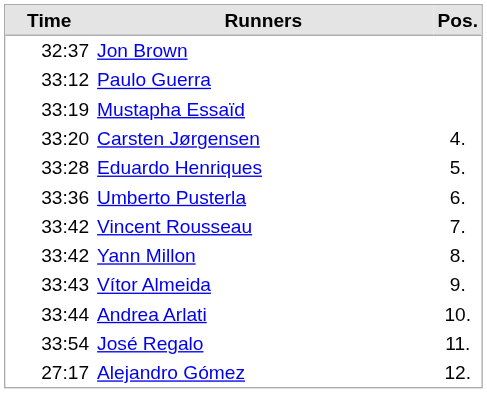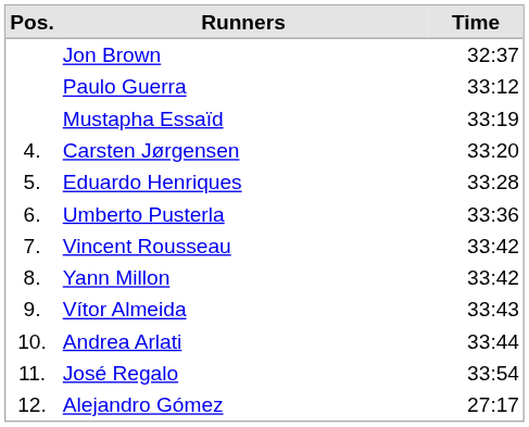 <table cellspacing="0" cellpadding="3" style="border:1px solid #AAAAAA;font-size:90%">
 <tr bgcolor="#E4E4E4">
+<th style="border-bottom:1px solid #AAAAAA" width=10>Pos.</th>
+<th style="border-bottom:1px solid #AAAAAA" width=250>Runners</th>
 <th style="border-bottom:1px solid #AAAAAA" width=60>Time</th>
-<th style="border-bottom:1px solid #AAAAAA" width=250>Runners</th>
-<th style="border-bottom:1px solid #AAAAAA" width=10>Pos.</th>
 </tr>
 <tr align="center">
+<td align="center"></td>
+<td align="left"> <a href='#'>Jon Brown</a></td>
 <td align="right">32:37</td>
-<td align="left"> <a href='#'>Jon Brown</a></td>
-<td align="center"></td>
 </tr>
 <tr align="center">
+<td align="center"></td>
+<td align="left"> <a href='#'>Paulo Guerra</a></td>
 <td align="right">33:12</td>
-<td align="left"> <a href='#'>Paulo Guerra</a></td>
-<td align="center"></td>
 </tr>
 <tr align="center">
+<td align="center"></td>
+<td align="left"> <a href='#'>Mustapha Essaïd</a></td>
 <td align="right">33:19</td>
-<td align="left"> <a href='#'>Mustapha Essaïd</a></td>
-<td align="center"></td>
 </tr>
 <tr align="center">
+<td align="center">4.</td>
+<td align="left"> <a href='#'>Carsten Jørgensen</a></td>
 <td align="right">33:20</td>
-<td align="left"> <a href='#'>Carsten Jørgensen</a></td>
-<td align="center">4.</td>
 </tr>
 <tr align="center">
+<td align="center">5.</td>
+<td align="left"> <a href='#'>Eduardo Henriques</a></td>
 <td align="right">33:28</td>
-<td align="left"> <a href='#'>Eduardo Henriques</a></td>
-<td align="center">5.</td>
 </tr>
 <tr align="center">
+<td align="center">6.</td>
+<td align="left"> <a href='#'>Umberto Pusterla</a></td>
 <td align="right">33:36</td>
-<td align="left"> <a href='#'>Umberto Pusterla</a></td>
-<td align="center">6.</td>
 </tr>
 <tr align="center">
+<td align="center">7.</td>
+<td align="left"> <a href='#'>Vincent Rousseau</a></td>
 <td align="right">33:42</td>
-<td align="left"> <a href='#'>Vincent Rousseau</a></td>
-<td align="center">7.</td>
 </tr>
 <tr align="center">
+<td align="center">8.</td>
+<td align="left"> <a href='#'>Yann Millon</a></td>
 <td align="right">33:42</td>
-<td align="left"> <a href='#'>Yann Millon</a></td>
-<td align="center">8.</td>
 </tr>
 <tr align="center">
+<td align="center">9.</td>
+<td align="left"> <a href='#'>Vítor Almeida</a></td>
 <td align="right">33:43</td>
-<td align="left"> <a href='#'>Vítor Almeida</a></td>
-<td align="center">9.</td>
 </tr>
 <tr align="center">
+<td align="center">10.</td>
+<td align="left"> <a href='#'>Andrea Arlati</a></td>
 <td align="right">33:44</td>
-<td align="left"> <a href='#'>Andrea Arlati</a></td>
-<td align="center">10.</td>
 </tr>
 <tr align="center">
+<td align="center">11.</td>
+<td align="left"> <a href='#'>José Regalo</a></td>
 <td align="right">33:54</td>
-<td align="left"> <a href='#'>José Regalo</a></td>
-<td align="center">11.</td>
 </tr>
 <tr align="center">
+<td align="center">12.</td>
+<td align="left"> <a href='#'>Alejandro Gómez</a></td>
 <td align="right">27:17</td>
-<td align="left"> <a href='#'>Alejandro Gómez</a></td>
-<td align="center">12.</td>
 </tr>
 </table>
